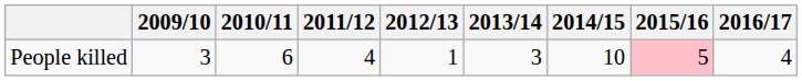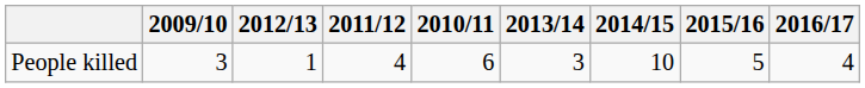 <table class="wikitable" style="text-align: right">
 <tr style="background:#ececec;">
 <th></th>
 <th>2009/10</th>
+<th>2012/13</th>
+<th>2011/12</th>
 <th>2010/11</th>
-<th>2011/12</th>
-<th>2012/13</th>
 <th>2013/14</th>
 <th>2014/15</th>
 <th>2015/16</th>
 <th>2016/17</th>
 </tr>
 <tr>
 <td>People killed</td>
 <td>3</td>
+<td>1</td>
+<td>4</td>
 <td>6</td>
-<td>4</td>
-<td>1</td>
 <td>3</td>
 <td>10</td>
-<td style="background: pink;">5</td>
+<td>5</td>
 <td>4</td>
 </tr>
 </table>
